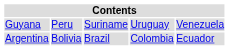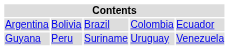 <table>
 <tr>
 <th style="background:#dddddd;" align=center colspan=5>Contents</th>
+</tr>
+<tr>
+<td style="background:#dddddd;"><a href='#'>Argentina</a></td>
+<td style="background:#dddddd;"><a href='#'>Bolivia</a></td>
+<td style="background:#dddddd;"><a href='#'>Brazil</a></td>
+<td style="background:#dddddd;"><a href='#'>Colombia</a></td>
+<td style="background:#dddddd;"><a href='#'>Ecuador</a></td>
 </tr>
 <tr>
 <td style="background:#dddddd;"><a href='#'>Guyana</a></td>
 <td style="background:#dddddd;"><a href='#'>Peru</a></td>
 <td style="background:#dddddd;"><a href='#'>Suriname</a></td>
 <td style="background:#dddddd;"><a href='#'>Uruguay</a></td>
 <td style="background:#dddddd;"><a href='#'>Venezuela</a></td>
 </tr>
 <tr>
-<td style="background:#dddddd;"><a href='#'>Argentina</a></td>
-<td style="background:#dddddd;"><a href='#'>Bolivia</a></td>
-<td style="background:#dddddd;"><a href='#'>Brazil</a></td>
-<td style="background:#dddddd;"><a href='#'>Colombia</a></td>
-<td style="background:#dddddd;"><a href='#'>Ecuador</a></td>
-</tr>
-<tr>
 <td colspan="5"; align="center"></td>
 </tr>
 </table>
